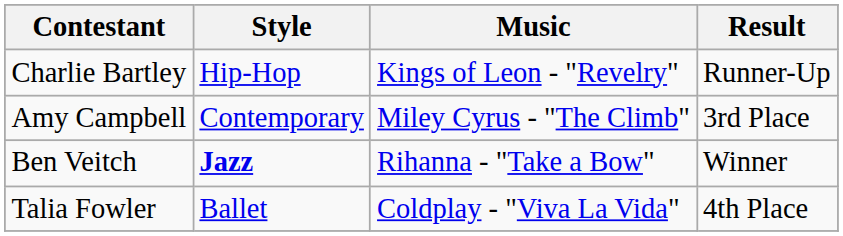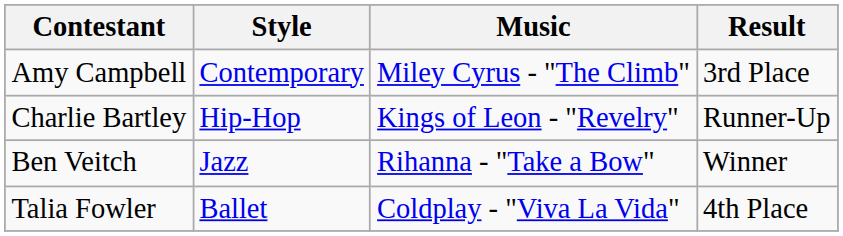 <table class="wikitable">
 <tr>
 <th>Contestant</th>
 <th>Style</th>
 <th>Music</th>
 <th>Result</th>
 </tr>
 <tr>
+<td>Amy Campbell</td>
+<td><a href='#'>Contemporary</a></td>
+<td><a href='#'>Miley Cyrus</a> - "<a href='#'>The Climb</a>"</td>
+<td>3rd Place</td>
+</tr>
+<tr>
 <td>Charlie Bartley</td>
 <td><a href='#'>Hip-Hop</a></td>
 <td><a href='#'>Kings of Leon</a> - "<a href='#'>Revelry</a>"</td>
 <td>Runner-Up</td>
 </tr>
 <tr>
-<td>Amy Campbell</td>
-<td><a href='#'>Contemporary</a></td>
-<td><a href='#'>Miley Cyrus</a> - "<a href='#'>The Climb</a>"</td>
-<td>3rd Place</td>
-</tr>
-<tr>
 <td>Ben Veitch</td>
-<td><strong><a href='#'>Jazz</a></strong></td>
+<td><a href='#'>Jazz</a></td>
 <td><a href='#'>Rihanna</a> - "<a href='#'>Take a Bow</a>"</td>
 <td>Winner</td>
 </tr>
 <tr>
 <td>Talia Fowler</td>
 <td><a href='#'>Ballet</a></td>
 <td><a href='#'>Coldplay</a> - "<a href='#'>Viva La Vida</a>"</td>
 <td>4th Place</td>
 </tr>
 </table>
